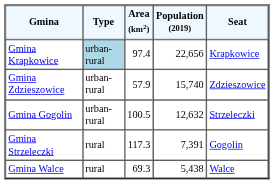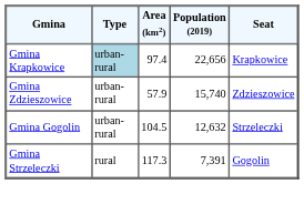 <table width="60%" border="2" cellpadding="3" cellspacing="0" style="font-size:90%;line-height:120%;">
 <tr bgcolor="F0F8FF">
 <td style="text-align:center;"><strong>Gmina</strong></td>
 <td style="text-align:center;"><strong>Type</strong></td>
 <td style="text-align:center;"><strong>Area<br><small>(km<sup>2</sup>)</small></strong></td>
 <td style="text-align:center;"><strong>Population<br><small>(2019)</small></strong></td>
 <td style="text-align:center;"><strong>Seat</strong></td>
 </tr>
 <tr>
 <td><a href='#'>Gmina Krapkowice</a></td>
 <td style="background: lightblue;">urban-rural</td>
 <td style="text-align:right;">97.4</td>
 <td style="text-align:right;">22,656</td>
 <td><a href='#'>Krapkowice</a></td>
 </tr>
 <tr>
 <td><a href='#'>Gmina Zdzieszowice</a></td>
 <td>urban-rural</td>
 <td style="text-align:right;">57.9</td>
 <td style="text-align:right;">15,740</td>
 <td><a href='#'>Zdzieszowice</a></td>
 </tr>
 <tr>
 <td><a href='#'>Gmina Gogolin</a></td>
 <td>urban-rural</td>
-<td style="text-align:right;">100.5</td>
+<td style="text-align:right;">104.5</td>
 <td style="text-align:right;">12,632</td>
 <td><a href='#'>Strzeleczki</a></td>
 </tr>
 <tr>
 <td><a href='#'>Gmina Strzeleczki</a></td>
 <td>rural</td>
 <td style="text-align:right;">117.3</td>
 <td style="text-align:right;">7,391</td>
 <td><a href='#'>Gogolin</a></td>
 </tr>
 <tr>
-<td><a href='#'>Gmina Walce</a></td>
-<td>rural</td>
-<td style="text-align:right;">69.3</td>
-<td style="text-align:right;">5,438</td>
-<td><a href='#'>Walce</a></td>
-</tr>
-<tr>
 </tr>
 </table>
